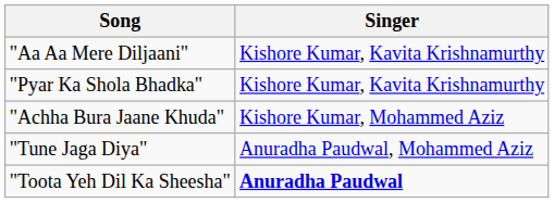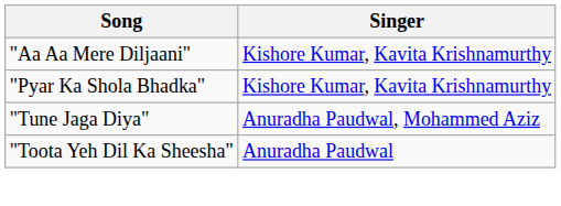 <table class="wikitable" style="font-size:95%;">
 <tr>
 <th>Song</th>
 <th>Singer</th>
 </tr>
 <tr>
 <td>"Aa Aa Mere Diljaani"</td>
 <td><a href='#'>Kishore Kumar</a>, <a href='#'>Kavita Krishnamurthy</a></td>
 </tr>
 <tr>
 <td>"Pyar Ka Shola Bhadka"</td>
 <td><a href='#'>Kishore Kumar</a>, <a href='#'>Kavita Krishnamurthy</a></td>
 </tr>
 <tr>
-<td>"Achha Bura Jaane Khuda"</td>
-<td><a href='#'>Kishore Kumar</a>, <a href='#'>Mohammed Aziz</a></td>
-</tr>
-<tr>
 <td>"Tune Jaga Diya"</td>
 <td><a href='#'>Anuradha Paudwal</a>, <a href='#'>Mohammed Aziz</a></td>
 </tr>
 <tr>
 <td>"Toota Yeh Dil Ka Sheesha"</td>
-<td><strong><a href='#'>Anuradha Paudwal</a></strong></td>
+<td><a href='#'>Anuradha Paudwal</a></td>
 </tr>
 </table>
